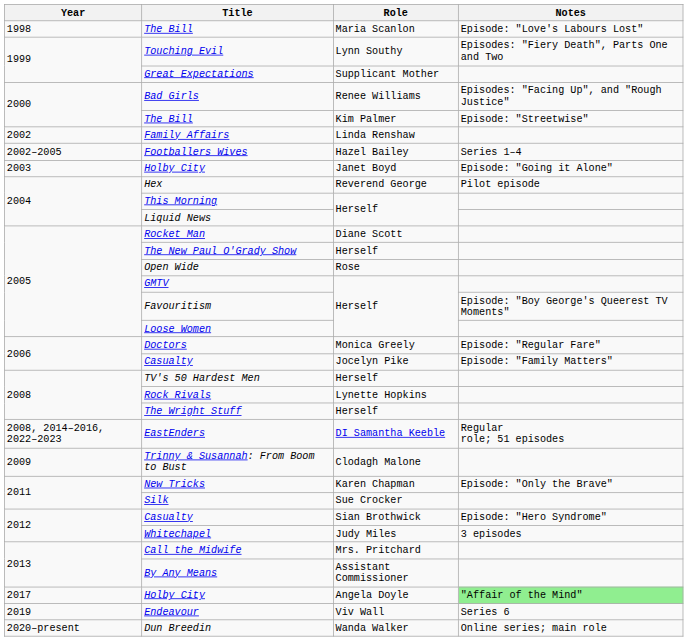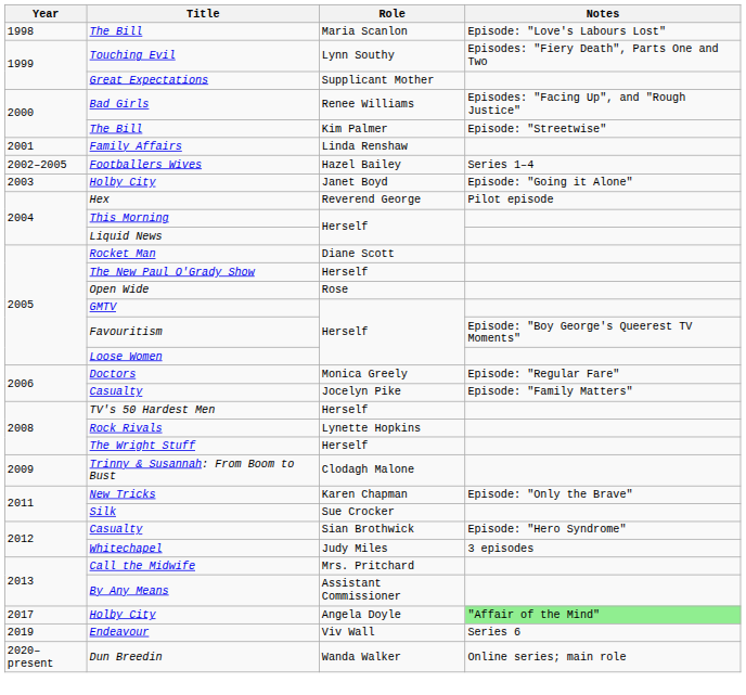 <table class="wikitable sortable">
 <tr>
 <th>Year</th>
 <th>Title</th>
 <th>Role</th>
 <th class="unsortable">Notes</th>
 </tr>
 <tr>
 <td>1998</td>
 <td><em><a href='#'>The Bill</a></em></td>
 <td>Maria Scanlon</td>
 <td>Episode: "Love's Labours Lost"</td>
 </tr>
 <tr>
 <td rowspan=2>1999</td>
 <td><em><a href='#'>Touching Evil</a></em></td>
 <td>Lynn Southy</td>
 <td>Episodes: "Fiery Death", Parts One and Two</td>
 </tr>
 <tr>
 <td><em><a href='#'>Great Expectations</a></em></td>
 <td>Supplicant Mother</td>
 <td></td>
 </tr>
 <tr>
 <td rowspan=2>2000</td>
 <td><em><a href='#'>Bad Girls</a></em></td>
 <td>Renee Williams</td>
 <td>Episodes: "Facing Up", and "Rough Justice"</td>
 </tr>
 <tr>
 <td><em><a href='#'>The Bill</a></em></td>
 <td>Kim Palmer</td>
 <td>Episode: "Streetwise"</td>
 </tr>
 <tr>
-<td>2002</td>
+<td>2001</td>
 <td><em><a href='#'>Family Affairs</a></em></td>
 <td>Linda Renshaw</td>
 <td></td>
 </tr>
 <tr>
 <td>2002–2005</td>
 <td><em><a href='#'>Footballers Wives</a></em></td>
 <td>Hazel Bailey</td>
 <td>Series 1–4</td>
 </tr>
 <tr>
 <td>2003</td>
 <td><em><a href='#'>Holby City</a></em></td>
 <td>Janet Boyd</td>
 <td>Episode: "Going it Alone"</td>
 </tr>
 <tr>
 <td rowspan=3>2004</td>
 <td><em>Hex</em></td>
 <td>Reverend George</td>
 <td>Pilot episode</td>
 </tr>
 <tr>
 <td><em><a href='#'>This Morning</a></em></td>
 <td rowspan=2>Herself</td>
 <td></td>
 </tr>
 <tr>
 <td><em>Liquid News</em></td>
 <td></td>
 </tr>
 <tr>
 <td rowspan=6>2005</td>
 <td><em><a href='#'>Rocket Man</a></em></td>
 <td>Diane Scott</td>
 <td></td>
 </tr>
 <tr>
 <td><em><a href='#'>The New Paul O'Grady Show</a></em></td>
 <td>Herself</td>
 <td></td>
 </tr>
 <tr>
 <td><em>Open Wide</em></td>
 <td>Rose</td>
 <td></td>
 </tr>
 <tr>
 <td><em><a href='#'>GMTV</a></em></td>
 <td rowspan=3>Herself</td>
 <td></td>
 </tr>
 <tr>
 <td><em>Favouritism</em></td>
 <td>Episode: "Boy George's Queerest TV Moments"</td>
 </tr>
 <tr>
 <td><em><a href='#'>Loose Women</a></em></td>
 <td></td>
 </tr>
 <tr>
 <td rowspan=2>2006</td>
 <td><em><a href='#'>Doctors</a></em></td>
 <td>Monica Greely</td>
 <td>Episode: "Regular Fare"</td>
 </tr>
 <tr>
 <td><em><a href='#'>Casualty</a></em></td>
 <td>Jocelyn Pike</td>
 <td>Episode: "Family Matters"</td>
 </tr>
 <tr>
 <td rowspan=3>2008</td>
 <td><em>TV's 50 Hardest Men</em></td>
 <td>Herself</td>
 <td></td>
 </tr>
 <tr>
 <td><em><a href='#'>Rock Rivals</a></em></td>
 <td>Lynette Hopkins</td>
 <td></td>
 </tr>
 <tr>
 <td><em><a href='#'>The Wright Stuff</a></em></td>
 <td>Herself</td>
 <td></td>
 </tr>
 <tr>
-<td>2008, 2014–2016, 2022–2023</td>
-<td><em><a href='#'>EastEnders</a></em></td>
-<td><a href='#'>DI Samantha Keeble</a></td>
-<td>Regular<br>role; 51 episodes</td>
-</tr>
-<tr>
 <td>2009</td>
 <td><em><a href='#'>Trinny & Susannah</a>: From Boom to Bust</em></td>
 <td>Clodagh Malone</td>
 <td></td>
 </tr>
 <tr>
 <td rowspan=2>2011</td>
 <td><em><a href='#'>New Tricks</a></em></td>
 <td>Karen Chapman</td>
 <td>Episode: "Only the Brave"</td>
 </tr>
 <tr>
 <td><em><a href='#'>Silk</a></em></td>
 <td>Sue Crocker</td>
 <td></td>
 </tr>
 <tr>
 <td rowspan=2>2012</td>
 <td><em><a href='#'>Casualty</a></em></td>
 <td>Sian Brothwick</td>
 <td>Episode: "Hero Syndrome"</td>
 </tr>
 <tr>
 <td><em><a href='#'>Whitechapel</a></em></td>
 <td>Judy Miles</td>
 <td>3 episodes</td>
 </tr>
 <tr>
 <td rowspan=2>2013</td>
 <td><em><a href='#'>Call the Midwife</a></em></td>
 <td>Mrs. Pritchard</td>
 <td></td>
 </tr>
 <tr>
 <td><em><a href='#'>By Any Means</a></em></td>
 <td>Assistant Commissioner</td>
 <td></td>
 </tr>
 <tr>
 <td>2017</td>
 <td><em><a href='#'>Holby City</a></em></td>
 <td>Angela Doyle</td>
 <td style="background: lightgreen;">"Affair of the Mind"</td>
 </tr>
 <tr>
 <td>2019</td>
 <td><em><a href='#'>Endeavour</a></em></td>
 <td>Viv Wall</td>
 <td>Series 6</td>
 </tr>
 <tr>
 <td>2020–present</td>
 <td><em>Dun Breedin</em></td>
 <td>Wanda Walker</td>
 <td>Online series; main role</td>
 </tr>
 </table>
